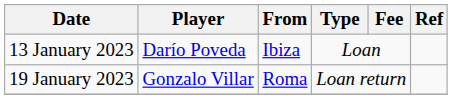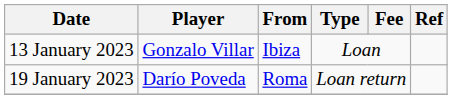 <table class="wikitable">
 <tr>
 <th>Date</th>
 <th>Player</th>
 <th>From</th>
 <th>Type</th>
 <th>Fee</th>
 <th>Ref</th>
 </tr>
 <tr>
 <td>13 January 2023</td>
-<td> <a href='#'>Darío Poveda</a></td>
+<td> <a href='#'>Gonzalo Villar</a></td>
 <td><a href='#'>Ibiza</a></td>
 <td colspan=2 align=center><em>Loan</em></td>
 <td align=center></td>
 </tr>
 <tr>
 <td>19 January 2023</td>
-<td> <a href='#'>Gonzalo Villar</a></td>
+<td> <a href='#'>Darío Poveda</a></td>
 <td> <a href='#'>Roma</a></td>
 <td colspan=2 align=center><em>Loan return</em></td>
 <td align=center></td>
 </tr>
 <tr>
 </tr>
 </table>
